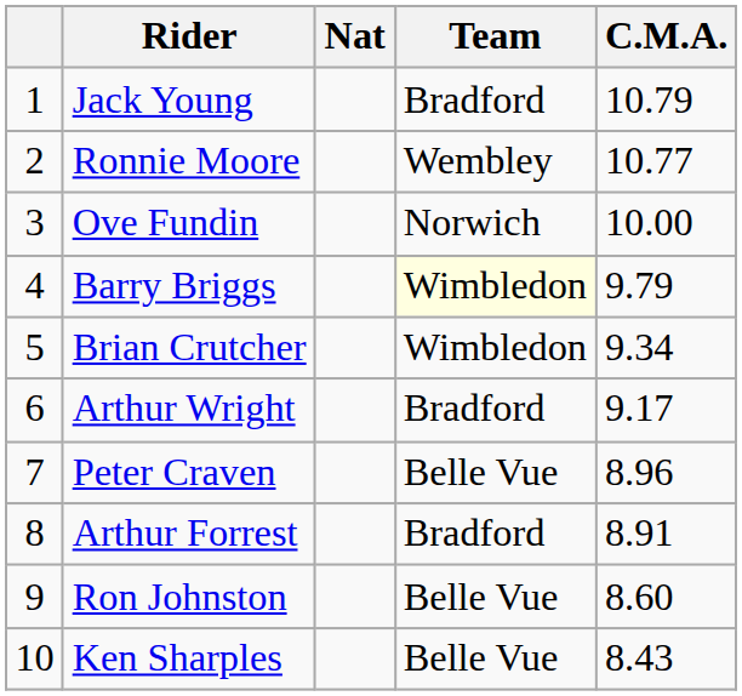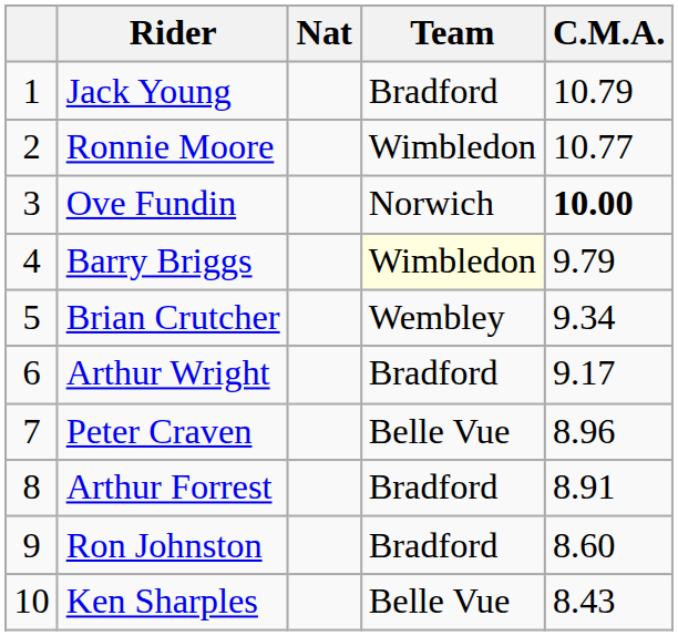 <table class=wikitable>
 <tr>
 <th></th>
 <th>Rider</th>
 <th>Nat</th>
 <th>Team</th>
 <th>C.M.A.</th>
 </tr>
 <tr>
 <td align="center">1</td>
 <td><a href='#'>Jack Young</a></td>
 <td></td>
 <td>Bradford</td>
 <td>10.79</td>
 </tr>
 <tr>
 <td align="center">2</td>
 <td><a href='#'>Ronnie Moore</a></td>
 <td></td>
-<td>Wembley</td>
+<td>Wimbledon</td>
 <td>10.77</td>
 </tr>
 <tr>
 <td align="center">3</td>
 <td><a href='#'>Ove Fundin</a></td>
 <td></td>
 <td>Norwich</td>
-<td>10.00</td>
+<td><strong>10.00</strong></td>
 </tr>
 <tr>
 <td align="center">4</td>
 <td><a href='#'>Barry Briggs</a></td>
 <td></td>
 <td style="background: lightyellow;">Wimbledon</td>
 <td>9.79</td>
 </tr>
 <tr>
 <td align="center">5</td>
 <td><a href='#'>Brian Crutcher</a></td>
 <td></td>
-<td>Wimbledon</td>
+<td>Wembley</td>
 <td>9.34</td>
 </tr>
 <tr>
 <td align="center">6</td>
 <td><a href='#'>Arthur Wright</a></td>
 <td></td>
 <td>Bradford</td>
 <td>9.17</td>
 </tr>
 <tr>
 <td align="center">7</td>
 <td><a href='#'>Peter Craven</a></td>
 <td></td>
 <td>Belle Vue</td>
 <td>8.96</td>
 </tr>
 <tr>
 <td align="center">8</td>
 <td><a href='#'>Arthur Forrest</a></td>
 <td></td>
 <td>Bradford</td>
 <td>8.91</td>
 </tr>
 <tr>
 <td align="center">9</td>
 <td><a href='#'>Ron Johnston</a></td>
 <td></td>
-<td>Belle Vue</td>
+<td>Bradford</td>
 <td>8.60</td>
 </tr>
 <tr>
 <td align="center">10</td>
 <td><a href='#'>Ken Sharples</a></td>
 <td></td>
 <td>Belle Vue</td>
 <td>8.43</td>
 </tr>
 </table>
